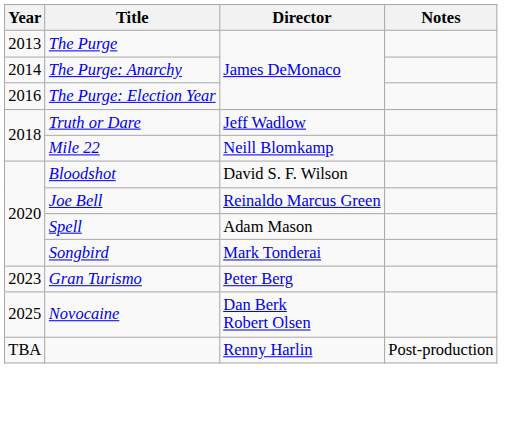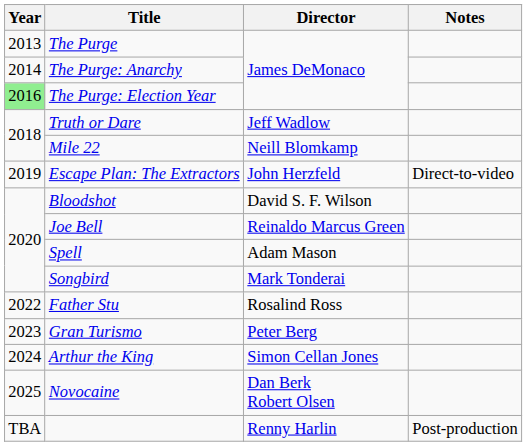 <table class="wikitable">
 <tr>
 <th>Year</th>
 <th>Title</th>
 <th>Director</th>
 <th>Notes</th>
 </tr>
 <tr>
 <td>2013</td>
 <td><em><a href='#'>The Purge</a></em></td>
 <td rowspan=3><a href='#'>James DeMonaco</a></td>
 <td></td>
 </tr>
 <tr>
 <td>2014</td>
 <td><em><a href='#'>The Purge: Anarchy</a></em></td>
 <td></td>
 </tr>
 <tr>
-<td>2016</td>
+<td style="background: lightgreen;">2016</td>
 <td><em><a href='#'>The Purge: Election Year</a></em></td>
 <td></td>
 </tr>
 <tr>
 <td rowspan=2>2018</td>
 <td><em><a href='#'>Truth or Dare</a></em></td>
 <td><a href='#'>Jeff Wadlow</a></td>
 <td></td>
 </tr>
 <tr>
 <td><em><a href='#'>Mile 22</a></em></td>
 <td><a href='#'>Neill Blomkamp</a></td>
 <td></td>
+</tr>
+<tr>
+<td>2019</td>
+<td><em><a href='#'>Escape Plan: The Extractors</a></em></td>
+<td><a href='#'>John Herzfeld</a></td>
+<td>Direct-to-video</td>
 </tr>
 <tr>
 <td rowspan=4>2020</td>
 <td><em><a href='#'>Bloodshot</a></em></td>
 <td>David S. F. Wilson</td>
 <td></td>
 </tr>
 <tr>
 <td><em><a href='#'>Joe Bell</a></em></td>
 <td><a href='#'>Reinaldo Marcus Green</a></td>
 <td></td>
 </tr>
 <tr>
 <td><em><a href='#'>Spell</a></em></td>
 <td>Adam Mason</td>
 <td></td>
 </tr>
 <tr>
 <td><em><a href='#'>Songbird</a></em></td>
 <td><a href='#'>Mark Tonderai</a></td>
 <td></td>
 </tr>
 <tr>
+<td>2022</td>
+<td><em><a href='#'>Father Stu</a></em></td>
+<td>Rosalind Ross</td>
+<td></td>
+</tr>
+<tr>
 <td>2023</td>
 <td><em><a href='#'>Gran Turismo</a></em></td>
 <td><a href='#'>Peter Berg</a></td>
+<td></td>
+</tr>
+<tr>
+<td>2024</td>
+<td><em><a href='#'>Arthur the King</a></em></td>
+<td><a href='#'>Simon Cellan Jones</a></td>
 <td></td>
 </tr>
 <tr>
 <td>2025</td>
 <td><em><a href='#'>Novocaine</a></em></td>
 <td><a href='#'>Dan Berk<br>Robert Olsen</a></td>
 <td></td>
 </tr>
 <tr>
 <td>TBA</td>
 <td></td>
 <td><a href='#'>Renny Harlin</a></td>
 <td>Post-production</td>
 </tr>
 </table>
